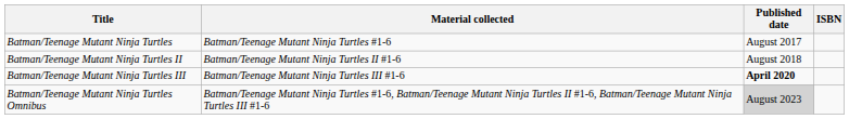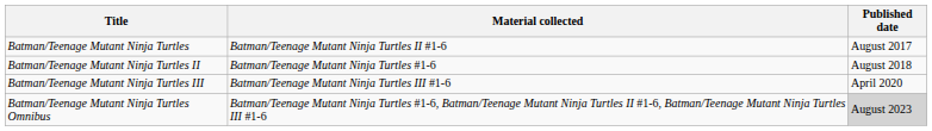 <table class="wikitable">
 <tr>
 <th>Title</th>
 <th>Material collected</th>
 <th>Published date</th>
-<th>ISBN</th>
 </tr>
 <tr>
 <td><em>Batman/Teenage Mutant Ninja Turtles</em></td>
-<td><em>Batman/Teenage Mutant Ninja Turtles</em> #1-6</td>
+<td><em>Batman/Teenage Mutant Ninja Turtles II</em> #1-6</td>
 <td>August 2017</td>
-<td></td>
 </tr>
 <tr>
 <td><em>Batman/Teenage Mutant Ninja Turtles II</em></td>
-<td><em>Batman/Teenage Mutant Ninja Turtles II</em> #1-6</td>
+<td><em>Batman/Teenage Mutant Ninja Turtles</em> #1-6</td>
 <td>August 2018</td>
-<td></td>
 </tr>
 <tr>
 <td><em>Batman/Teenage Mutant Ninja Turtles III</em></td>
 <td><em>Batman/Teenage Mutant Ninja Turtles III</em> #1-6</td>
-<td><strong>April 2020</strong></td>
-<td></td>
+<td>April 2020</td>
 </tr>
 <tr>
 <td><em>Batman/Teenage Mutant Ninja Turtles Omnibus</em></td>
 <td><em>Batman/Teenage Mutant Ninja Turtles</em> #1-6, <em>Batman/Teenage Mutant Ninja Turtles II</em> #1-6, <em>Batman/Teenage Mutant Ninja Turtles III</em> #1-6</td>
 <td style="background: lightgrey;">August 2023</td>
-<td></td>
 </tr>
 </table>
